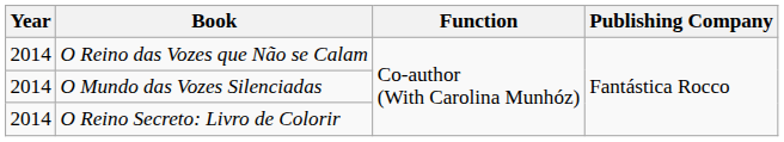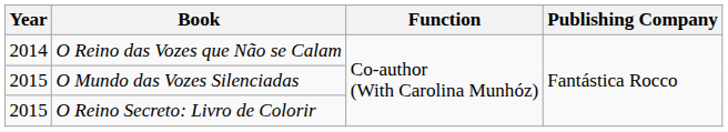 <table class="wikitable">
 <tr>
 <th>Year</th>
 <th>Book</th>
 <th>Function</th>
 <th>Publishing Company</th>
 </tr>
 <tr>
 <td>2014</td>
 <td><em>O Reino das Vozes que Não se Calam</em></td>
 <td rowspan="3">Co-author<br>(With Carolina Munhóz)</td>
 <td rowspan="3">Fantástica Rocco</td>
 </tr>
 <tr>
-<td>2014</td>
+<td>2015</td>
 <td><em>O Mundo das Vozes Silenciadas</em></td>
 </tr>
 <tr>
-<td>2014</td>
+<td>2015</td>
 <td><em>O Reino Secreto: Livro de Colorir</em></td>
 </tr>
 </table>
